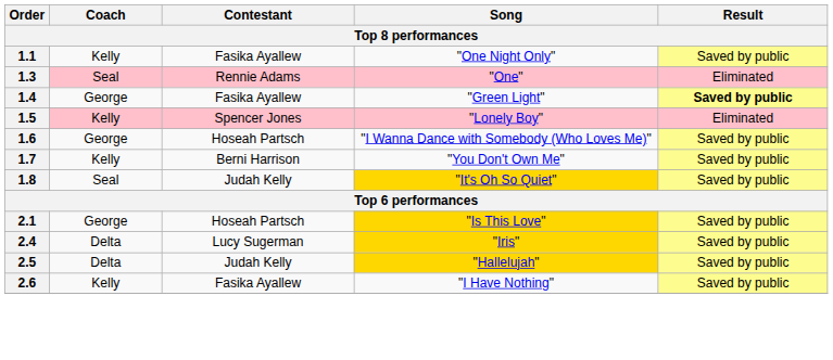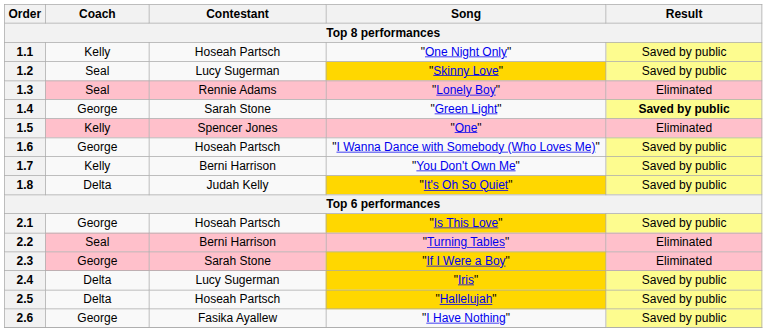 <table class="wikitable sortable" style="text-align:center; width:80%;">
 <tr>
 <th width="1%">Order</th>
 <th width="10%">Coach</th>
 <th width="17%">Contestant</th>
 <th width="27%">Song</th>
 <th width="15%">Result</th>
 </tr>
 <tr>
 <th colspan="5">Top 8 performances</th>
 </tr>
 <tr>
 <th scope="row">1.1</th>
 <td>Kelly</td>
-<td>Fasika Ayallew</td>
+<td>Hoseah Partsch</td>
 <td>"<a href='#'>One Night Only</a>"</td>
+<td bgcolor="#fdfc8f">Saved by public</td>
+</tr>
+<tr>
+<th scope="row">1.2</th>
+<td>Seal</td>
+<td>Lucy Sugerman</td>
+<td bgcolor="gold">"<a href='#'>Skinny Love</a>"</td>
 <td bgcolor="#fdfc8f">Saved by public</td>
 </tr>
 <tr>
 <th scope="row">1.3</th>
 <td bgcolor="pink">Seal</td>
 <td bgcolor="pink">Rennie Adams</td>
-<td bgcolor="pink">"<a href='#'>One</a>"</td>
+<td bgcolor="pink">"<a href='#'>Lonely Boy</a>"</td>
 <td bgcolor="pink">Eliminated</td>
 </tr>
 <tr>
 <th scope="row">1.4</th>
 <td>George</td>
-<td>Fasika Ayallew</td>
+<td>Sarah Stone</td>
 <td>"<a href='#'>Green Light</a>"</td>
 <td bgcolor="#fdfc8f"><strong>Saved by public</strong></td>
 </tr>
 <tr>
 <th scope="row">1.5</th>
 <td bgcolor="pink">Kelly</td>
 <td bgcolor="pink">Spencer Jones</td>
-<td bgcolor="pink">"<a href='#'>Lonely Boy</a>"</td>
+<td bgcolor="pink">"<a href='#'>One</a>"</td>
 <td bgcolor="pink">Eliminated</td>
 </tr>
 <tr>
 <th scope="row">1.6</th>
 <td>George</td>
 <td>Hoseah Partsch</td>
 <td>"<a href='#'>I Wanna Dance with Somebody (Who Loves Me)</a>"</td>
 <td bgcolor="#fdfc8f">Saved by public</td>
 </tr>
 <tr>
 <th scope="row">1.7</th>
 <td>Kelly</td>
 <td>Berni Harrison</td>
 <td>"<a href='#'>You Don't Own Me</a>"</td>
 <td bgcolor="#fdfc8f">Saved by public</td>
 </tr>
 <tr>
 <th scope="row">1.8</th>
-<td>Seal</td>
+<td>Delta</td>
 <td>Judah Kelly</td>
 <td bgcolor="gold">"<a href='#'>It's Oh So Quiet</a>"</td>
 <td bgcolor="#fdfc8f">Saved by public</td>
 </tr>
 <tr>
 <th colspan="5">Top 6 performances</th>
 </tr>
 <tr>
 <th scope="row">2.1</th>
 <td>George</td>
 <td>Hoseah Partsch</td>
 <td bgcolor="gold">"<a href='#'>Is This Love</a>"</td>
 <td bgcolor="#fdfc8f">Saved by public</td>
 </tr>
 <tr>
+<th scope="row">2.2</th>
+<td bgcolor="pink">Seal</td>
+<td bgcolor="pink">Berni Harrison</td>
+<td bgcolor="pink">"<a href='#'>Turning Tables</a>"</td>
+<td bgcolor="pink">Eliminated</td>
+</tr>
+<tr>
+<th scope="row">2.3</th>
+<td bgcolor="pink">George</td>
+<td bgcolor="pink">Sarah Stone</td>
+<td bgcolor="gold">"<a href='#'>If I Were a Boy</a>"</td>
+<td bgcolor="pink">Eliminated</td>
+</tr>
+<tr>
 <th scope="row">2.4</th>
 <td>Delta</td>
 <td>Lucy Sugerman</td>
 <td bgcolor="gold">"<a href='#'>Iris</a>"</td>
 <td bgcolor="#fdfc8f">Saved by public</td>
 </tr>
 <tr>
 <th scope="row">2.5</th>
 <td>Delta</td>
-<td>Judah Kelly</td>
+<td>Hoseah Partsch</td>
 <td style="background:gold;">"<a href='#'>Hallelujah</a>"</td>
 <td bgcolor="#fdfc8f">Saved by public</td>
 </tr>
 <tr>
 <th scope="row">2.6</th>
-<td>Kelly</td>
+<td>George</td>
 <td>Fasika Ayallew</td>
 <td>"<a href='#'>I Have Nothing</a>"</td>
 <td bgcolor="#fdfc8f">Saved by public</td>
 </tr>
 <tr>
 </tr>
 </table>
